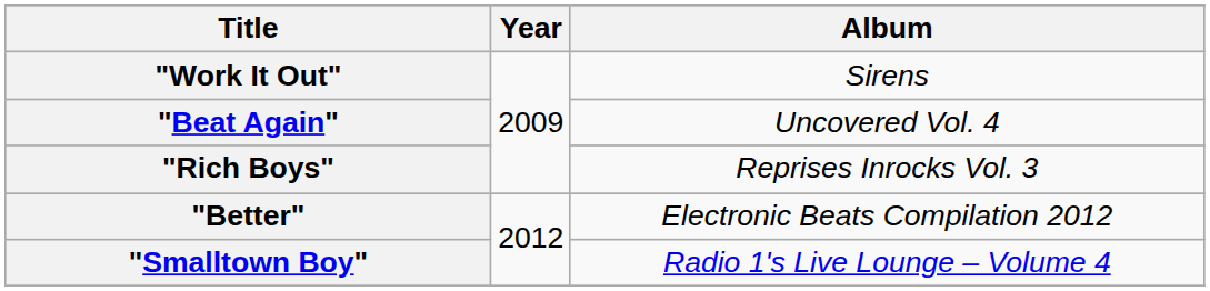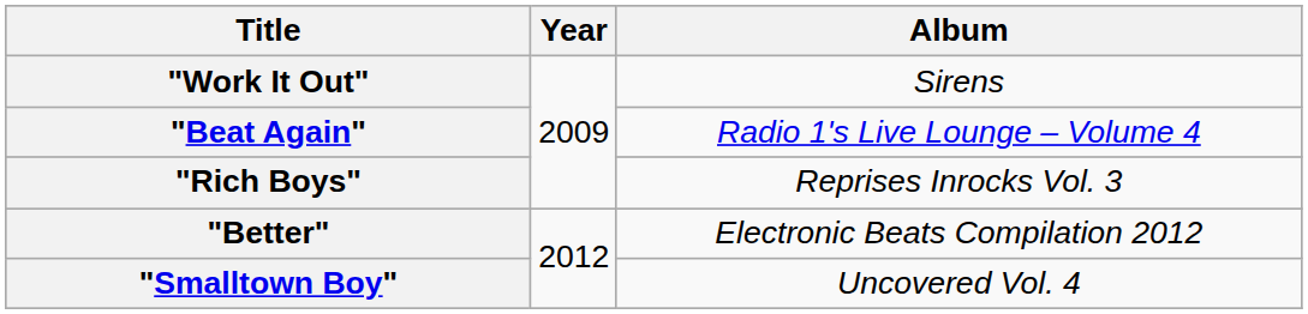 <table class="wikitable plainrowheaders" style="text-align:center">
 <tr>
 <th scope="col" style="width:16em;">Title</th>
 <th scope="col">Year</th>
 <th scope="col" style="width:21em;">Album</th>
 </tr>
 <tr>
 <th scope="row">"Work It Out" <br></th>
 <td rowspan="3">2009</td>
 <td><em>Sirens</em></td>
 </tr>
 <tr>
 <th scope="row">"<a href='#'>Beat Again</a>"</th>
-<td><em>Uncovered Vol. 4</em></td>
+<td><em><a href='#'>Radio 1's Live Lounge – Volume 4</a></em></td>
 </tr>
 <tr>
 <th scope="row">"Rich Boys"</th>
 <td><em>Reprises Inrocks Vol. 3</em></td>
 </tr>
 <tr>
 <th scope="row">"Better"</th>
 <td rowspan="2">2012</td>
 <td><em>Electronic Beats Compilation 2012</em></td>
 </tr>
 <tr>
 <th scope="row">"<a href='#'>Smalltown Boy</a>"</th>
-<td><em><a href='#'>Radio 1's Live Lounge – Volume 4</a></em></td>
+<td><em>Uncovered Vol. 4</em></td>
 </tr>
 </table>
